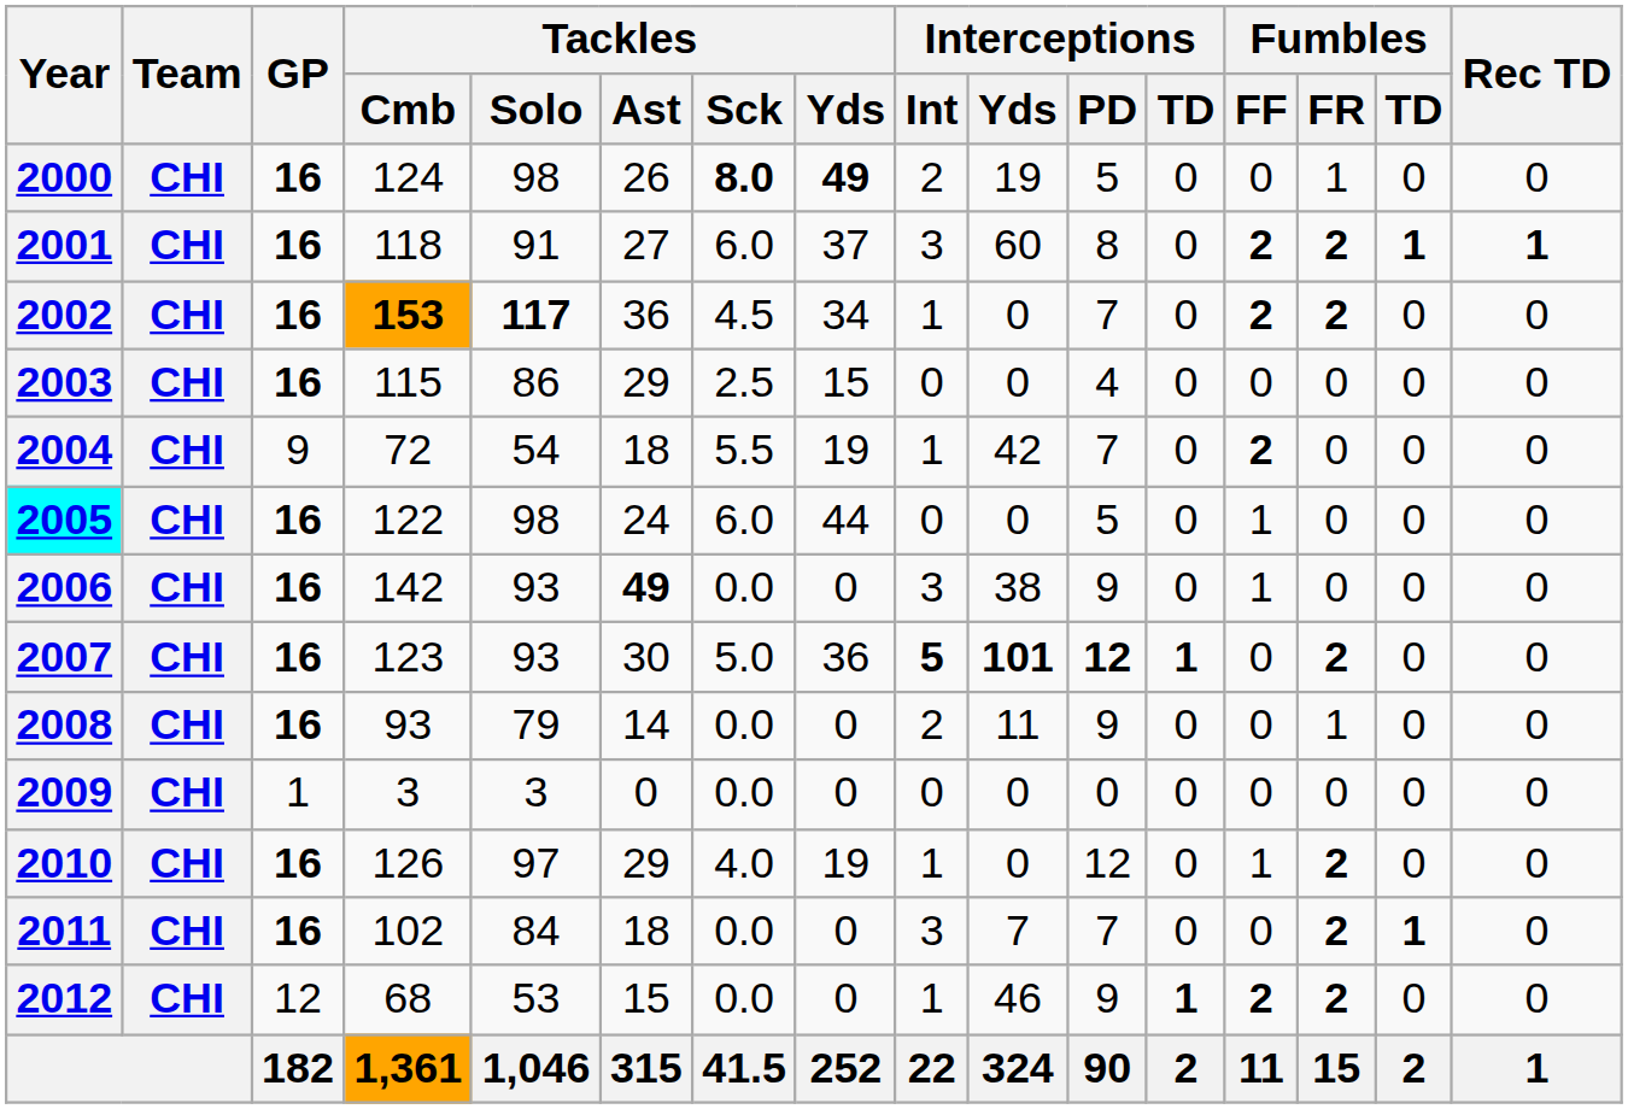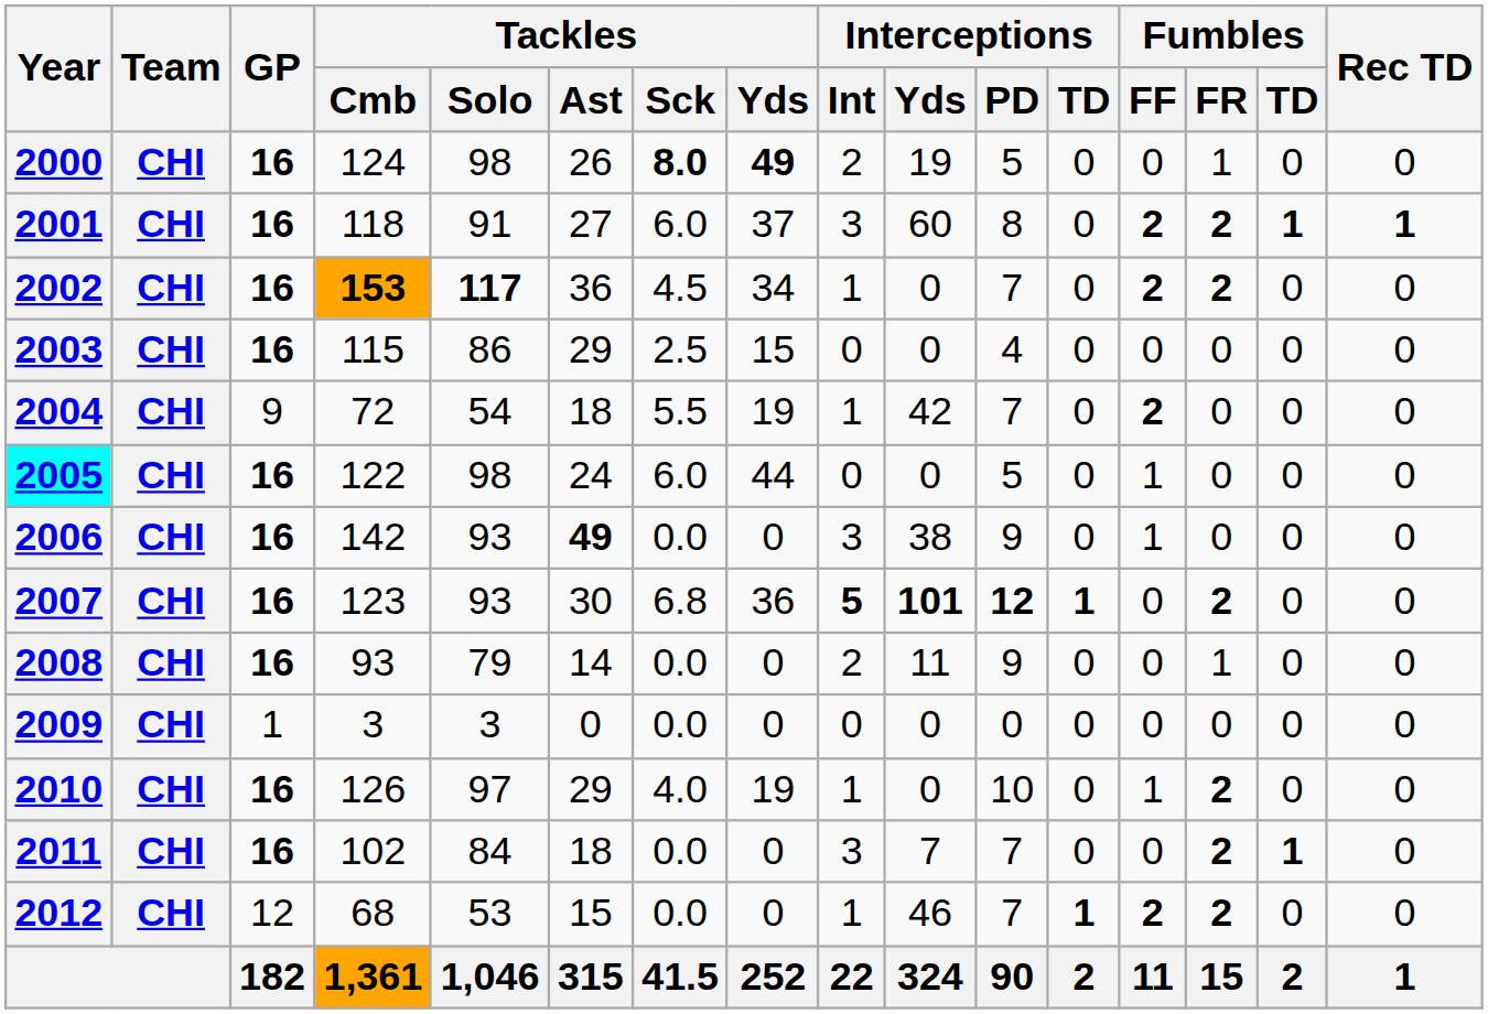 <table class="wikitable" style="text-align: center;">
 <tr>
 <th rowspan="2">Year</th>
 <th rowspan="2">Team</th>
 <th rowspan="2">GP</th>
 <th colspan="5">Tackles</th>
 <th colspan="4">Interceptions</th>
 <th colspan="3">Fumbles</th>
 <th rowspan="2">Rec TD</th>
 </tr>
 <tr>
 <th>Cmb</th>
 <th>Solo</th>
 <th>Ast</th>
 <th>Sck</th>
 <th>Yds</th>
 <th>Int</th>
 <th>Yds</th>
 <th>PD</th>
 <th>TD</th>
 <th>FF</th>
 <th>FR</th>
 <th>TD</th>
 </tr>
 <tr>
 <th><a href='#'>2000</a></th>
 <th><a href='#'>CHI</a></th>
 <td><strong>16</strong></td>
 <td>124</td>
 <td>98</td>
 <td>26</td>
 <td><strong>8.0</strong></td>
 <td><strong>49</strong></td>
 <td>2</td>
 <td>19</td>
 <td>5</td>
 <td>0</td>
 <td>0</td>
 <td>1</td>
 <td>0</td>
 <td>0</td>
 </tr>
 <tr>
 <th><a href='#'>2001</a></th>
 <th><a href='#'>CHI</a></th>
 <td><strong>16</strong></td>
 <td>118</td>
 <td>91</td>
 <td>27</td>
 <td>6.0</td>
 <td>37</td>
 <td>3</td>
 <td>60</td>
 <td>8</td>
 <td>0</td>
 <td><strong>2</strong></td>
 <td><strong>2</strong></td>
 <td><strong>1</strong></td>
 <td><strong>1</strong></td>
 </tr>
 <tr>
 <th><a href='#'>2002</a></th>
 <th><a href='#'>CHI</a></th>
 <td><strong>16</strong></td>
 <td style="background:orange;"><strong>153</strong></td>
 <td><strong>117</strong></td>
 <td>36</td>
 <td>4.5</td>
 <td>34</td>
 <td>1</td>
 <td>0</td>
 <td>7</td>
 <td>0</td>
 <td><strong>2</strong></td>
 <td><strong>2</strong></td>
 <td>0</td>
 <td>0</td>
 </tr>
 <tr>
 <th><a href='#'>2003</a></th>
 <th><a href='#'>CHI</a></th>
 <td><strong>16</strong></td>
 <td>115</td>
 <td>86</td>
 <td>29</td>
 <td>2.5</td>
 <td>15</td>
 <td>0</td>
 <td>0</td>
 <td>4</td>
 <td>0</td>
 <td>0</td>
 <td>0</td>
 <td>0</td>
 <td>0</td>
 </tr>
 <tr>
 <th><a href='#'>2004</a></th>
 <th><a href='#'>CHI</a></th>
 <td>9</td>
 <td>72</td>
 <td>54</td>
 <td>18</td>
 <td>5.5</td>
 <td>19</td>
 <td>1</td>
 <td>42</td>
 <td>7</td>
 <td>0</td>
 <td><strong>2</strong></td>
 <td>0</td>
 <td>0</td>
 <td>0</td>
 </tr>
 <tr>
 <th style="background:#00ffff;"><a href='#'>2005</a></th>
 <th><a href='#'>CHI</a></th>
 <td><strong>16</strong></td>
 <td>122</td>
 <td>98</td>
 <td>24</td>
 <td>6.0</td>
 <td>44</td>
 <td>0</td>
 <td>0</td>
 <td>5</td>
 <td>0</td>
 <td>1</td>
 <td>0</td>
 <td>0</td>
 <td>0</td>
 </tr>
 <tr>
 <th><a href='#'>2006</a></th>
 <th><a href='#'>CHI</a></th>
 <td><strong>16</strong></td>
 <td>142</td>
 <td>93</td>
 <td><strong>49</strong></td>
 <td>0.0</td>
 <td>0</td>
 <td>3</td>
 <td>38</td>
 <td>9</td>
 <td>0</td>
 <td>1</td>
 <td>0</td>
 <td>0</td>
 <td>0</td>
 </tr>
 <tr>
 <th><a href='#'>2007</a></th>
 <th><a href='#'>CHI</a></th>
 <td><strong>16</strong></td>
 <td>123</td>
 <td>93</td>
 <td>30</td>
-<td>5.0</td>
+<td>6.8</td>
 <td>36</td>
 <td><strong>5</strong></td>
 <td><strong>101</strong></td>
 <td><strong>12</strong></td>
 <td><strong>1</strong></td>
 <td>0</td>
 <td><strong>2</strong></td>
 <td>0</td>
 <td>0</td>
 </tr>
 <tr>
 <th><a href='#'>2008</a></th>
 <th><a href='#'>CHI</a></th>
 <td><strong>16</strong></td>
 <td>93</td>
 <td>79</td>
 <td>14</td>
 <td>0.0</td>
 <td>0</td>
 <td>2</td>
 <td>11</td>
 <td>9</td>
 <td>0</td>
 <td>0</td>
 <td>1</td>
 <td>0</td>
 <td>0</td>
 </tr>
 <tr>
 <th><a href='#'>2009</a></th>
 <th><a href='#'>CHI</a></th>
 <td>1</td>
 <td>3</td>
 <td>3</td>
 <td>0</td>
 <td>0.0</td>
 <td>0</td>
 <td>0</td>
 <td>0</td>
 <td>0</td>
 <td>0</td>
 <td>0</td>
 <td>0</td>
 <td>0</td>
 <td>0</td>
 </tr>
 <tr>
 <th><a href='#'>2010</a></th>
 <th><a href='#'>CHI</a></th>
 <td><strong>16</strong></td>
 <td>126</td>
 <td>97</td>
 <td>29</td>
 <td>4.0</td>
 <td>19</td>
 <td>1</td>
 <td>0</td>
-<td>12</td>
+<td>10</td>
 <td>0</td>
 <td>1</td>
 <td><strong>2</strong></td>
 <td>0</td>
 <td>0</td>
 </tr>
 <tr>
 <th><a href='#'>2011</a></th>
 <th><a href='#'>CHI</a></th>
 <td><strong>16</strong></td>
 <td>102</td>
 <td>84</td>
 <td>18</td>
 <td>0.0</td>
 <td>0</td>
 <td>3</td>
 <td>7</td>
 <td>7</td>
 <td>0</td>
 <td>0</td>
 <td><strong>2</strong></td>
 <td><strong>1</strong></td>
 <td>0</td>
 </tr>
 <tr>
 <th><a href='#'>2012</a></th>
 <th><a href='#'>CHI</a></th>
 <td>12</td>
 <td>68</td>
 <td>53</td>
 <td>15</td>
 <td>0.0</td>
 <td>0</td>
 <td>1</td>
 <td>46</td>
-<td>9</td>
+<td>7</td>
 <td><strong>1</strong></td>
 <td><strong>2</strong></td>
 <td><strong>2</strong></td>
 <td>0</td>
 <td>0</td>
 </tr>
 <tr>
 <th colspan="2"></th>
 <th>182</th>
 <th style="background:orange;">1,361</th>
 <th>1,046</th>
 <th>315</th>
 <th>41.5</th>
 <th>252</th>
 <th>22</th>
 <th>324</th>
 <th>90</th>
 <th>2</th>
 <th>11</th>
 <th>15</th>
 <th>2</th>
 <th>1</th>
 </tr>
 </table>
